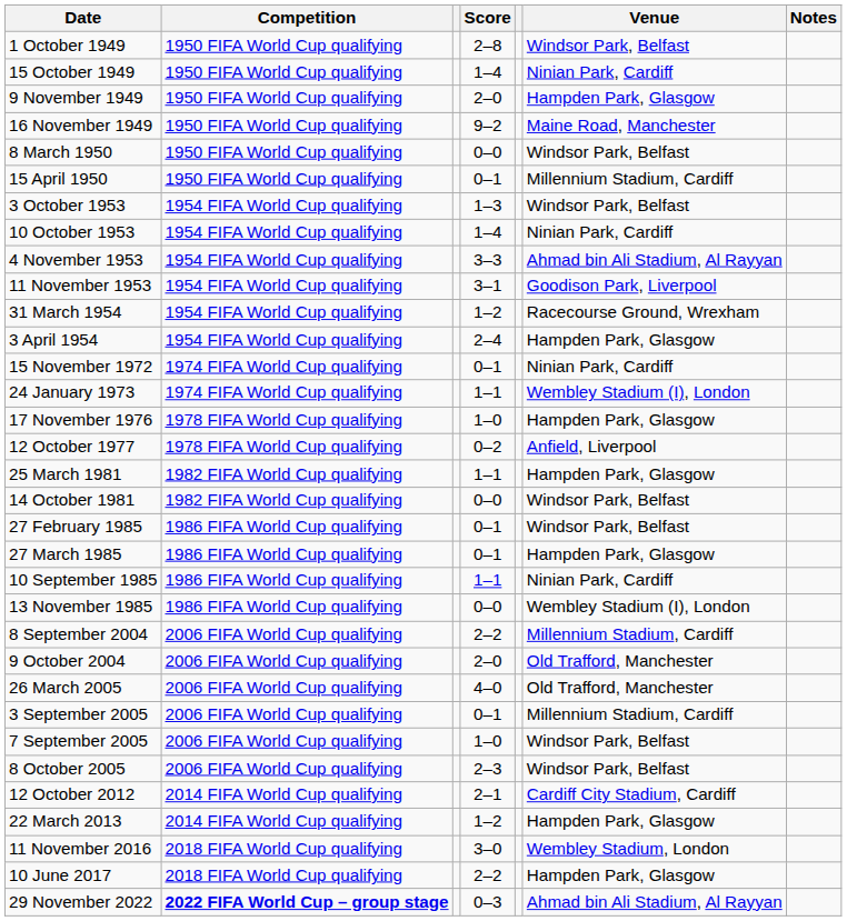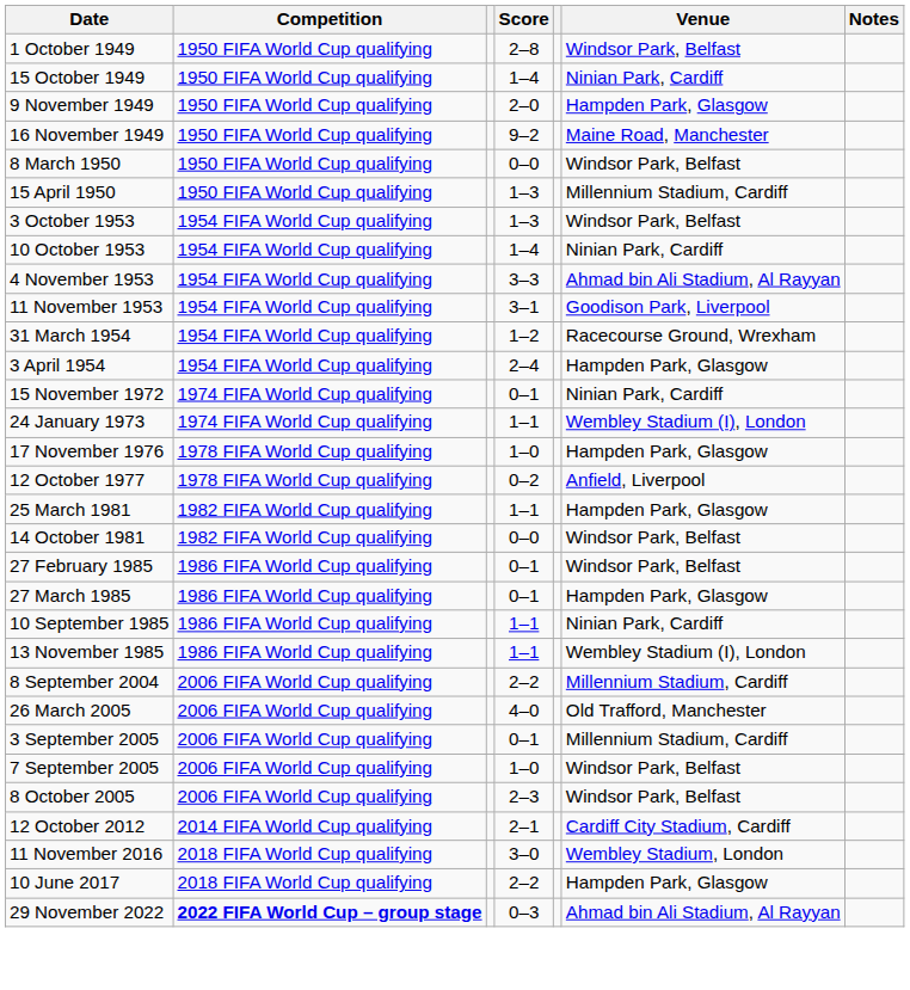 <table class="wikitable">
 <tr>
 <th>Date</th>
 <th>Competition</th>
 <th></th>
 <th>Score</th>
 <th></th>
 <th>Venue</th>
 <th>Notes</th>
 </tr>
 <tr>
 <td>1 October 1949</td>
 <td><a href='#'>1950 FIFA World Cup qualifying</a></td>
 <td align="right"></td>
 <td style="text-align:center;">2–8</td>
 <td></td>
 <td> <a href='#'>Windsor Park</a>, <a href='#'>Belfast</a></td>
 <td></td>
 </tr>
 <tr>
 <td>15 October 1949</td>
 <td><a href='#'>1950 FIFA World Cup qualifying</a></td>
 <td align="right"></td>
 <td style="text-align:center;">1–4</td>
 <td></td>
 <td> <a href='#'>Ninian Park</a>, <a href='#'>Cardiff</a></td>
 <td></td>
 </tr>
 <tr>
 <td>9 November 1949</td>
 <td><a href='#'>1950 FIFA World Cup qualifying</a></td>
 <td align="right"></td>
 <td style="text-align:center;">2–0</td>
 <td></td>
 <td> <a href='#'>Hampden Park</a>, <a href='#'>Glasgow</a></td>
 <td></td>
 </tr>
 <tr>
 <td>16 November 1949</td>
 <td><a href='#'>1950 FIFA World Cup qualifying</a></td>
 <td align="right"></td>
 <td style="text-align:center;">9–2</td>
 <td></td>
 <td> <a href='#'>Maine Road</a>, <a href='#'>Manchester</a></td>
 <td></td>
 </tr>
 <tr>
 <td>8 March 1950</td>
 <td><a href='#'>1950 FIFA World Cup qualifying</a></td>
 <td align="right"></td>
 <td style="text-align:center;">0–0</td>
 <td></td>
 <td> Windsor Park, Belfast</td>
 <td></td>
 </tr>
 <tr>
 <td>15 April 1950</td>
 <td><a href='#'>1950 FIFA World Cup qualifying</a></td>
 <td align="right"></td>
-<td style="text-align:center;">0–1</td>
+<td style="text-align:center;">1–3</td>
 <td></td>
 <td> Millennium Stadium, Cardiff</td>
 <td></td>
 </tr>
 <tr>
 <td>3 October 1953</td>
 <td><a href='#'>1954 FIFA World Cup qualifying</a></td>
 <td align="right"></td>
 <td style="text-align:center;">1–3</td>
 <td></td>
 <td> Windsor Park, Belfast</td>
 <td></td>
 </tr>
 <tr>
 <td>10 October 1953</td>
 <td><a href='#'>1954 FIFA World Cup qualifying</a></td>
 <td align="right"></td>
 <td style="text-align:center;">1–4</td>
 <td></td>
 <td> Ninian Park, Cardiff</td>
 <td></td>
 </tr>
 <tr>
 <td>4 November 1953</td>
 <td><a href='#'>1954 FIFA World Cup qualifying</a></td>
 <td align="right"></td>
 <td style="text-align:center;">3–3</td>
 <td></td>
 <td> <a href='#'>Ahmad bin Ali Stadium</a>, <a href='#'>Al Rayyan</a></td>
 <td></td>
 </tr>
 <tr>
 <td>11 November 1953</td>
 <td><a href='#'>1954 FIFA World Cup qualifying</a></td>
 <td align="right"></td>
 <td style="text-align:center;">3–1</td>
 <td></td>
 <td> <a href='#'>Goodison Park</a>, <a href='#'>Liverpool</a></td>
 <td></td>
 </tr>
 <tr>
 <td>31 March 1954</td>
 <td><a href='#'>1954 FIFA World Cup qualifying</a></td>
 <td align="right"></td>
 <td style="text-align:center;">1–2</td>
 <td></td>
 <td> Racecourse Ground, Wrexham</td>
 <td></td>
 </tr>
 <tr>
 <td>3 April 1954</td>
 <td><a href='#'>1954 FIFA World Cup qualifying</a></td>
 <td align="right"></td>
 <td style="text-align:center;">2–4</td>
 <td></td>
 <td> Hampden Park, Glasgow</td>
 <td></td>
 </tr>
 <tr>
 <td>15 November 1972</td>
 <td><a href='#'>1974 FIFA World Cup qualifying</a></td>
 <td align="right"></td>
 <td style="text-align:center;">0–1</td>
 <td></td>
 <td> Ninian Park, Cardiff</td>
 <td></td>
 </tr>
 <tr>
 <td>24 January 1973</td>
 <td><a href='#'>1974 FIFA World Cup qualifying</a></td>
 <td align="right"></td>
 <td style="text-align:center;">1–1</td>
 <td></td>
 <td> <a href='#'>Wembley Stadium (I)</a>, <a href='#'>London</a></td>
 <td></td>
 </tr>
 <tr>
 <td>17 November 1976</td>
 <td><a href='#'>1978 FIFA World Cup qualifying</a></td>
 <td align="right"></td>
 <td style="text-align:center;">1–0</td>
 <td></td>
 <td> Hampden Park, Glasgow</td>
 <td></td>
 </tr>
 <tr>
 <td>12 October 1977</td>
 <td><a href='#'>1978 FIFA World Cup qualifying</a></td>
 <td align="right"></td>
 <td style="text-align:center;">0–2</td>
 <td></td>
 <td> <a href='#'>Anfield</a>, Liverpool</td>
 <td></td>
 </tr>
 <tr>
 <td>25 March 1981</td>
 <td><a href='#'>1982 FIFA World Cup qualifying</a></td>
 <td align="right"></td>
 <td style="text-align:center;">1–1</td>
 <td></td>
 <td> Hampden Park, Glasgow</td>
 <td></td>
 </tr>
 <tr>
 <td>14 October 1981</td>
 <td><a href='#'>1982 FIFA World Cup qualifying</a></td>
 <td align="right"></td>
 <td style="text-align:center;">0–0</td>
 <td></td>
 <td> Windsor Park, Belfast</td>
 <td></td>
 </tr>
 <tr>
 <td>27 February 1985</td>
 <td><a href='#'>1986 FIFA World Cup qualifying</a></td>
 <td align="right"></td>
 <td style="text-align:center;">0–1</td>
 <td></td>
 <td> Windsor Park, Belfast</td>
 <td></td>
 </tr>
 <tr>
 <td>27 March 1985</td>
 <td><a href='#'>1986 FIFA World Cup qualifying</a></td>
 <td align="right"></td>
 <td style="text-align:center;">0–1</td>
 <td></td>
 <td> Hampden Park, Glasgow</td>
 <td></td>
 </tr>
 <tr>
 <td>10 September 1985</td>
 <td><a href='#'>1986 FIFA World Cup qualifying</a></td>
 <td align="right"></td>
 <td style="text-align:center;"><a href='#'>1–1</a></td>
 <td></td>
 <td> Ninian Park, Cardiff</td>
 <td></td>
 </tr>
 <tr>
 <td>13 November 1985</td>
 <td><a href='#'>1986 FIFA World Cup qualifying</a></td>
 <td align="right"></td>
-<td style="text-align:center;">0–0</td>
+<td style="text-align:center;"><a href='#'>1–1</a></td>
 <td></td>
 <td> Wembley Stadium (I), London</td>
 <td></td>
 </tr>
 <tr>
 <td>8 September 2004</td>
 <td><a href='#'>2006 FIFA World Cup qualifying</a></td>
 <td align="right"></td>
 <td style="text-align:center;">2–2</td>
 <td></td>
 <td> <a href='#'>Millennium Stadium</a>, Cardiff</td>
-<td></td>
-</tr>
-<tr>
-<td>9 October 2004</td>
-<td><a href='#'>2006 FIFA World Cup qualifying</a></td>
-<td align="right"></td>
-<td style="text-align:center;">2–0</td>
-<td></td>
-<td> <a href='#'>Old Trafford</a>, Manchester</td>
 <td></td>
 </tr>
 <tr>
 <td>26 March 2005</td>
 <td><a href='#'>2006 FIFA World Cup qualifying</a></td>
 <td align="right"></td>
 <td style="text-align:center;">4–0</td>
 <td></td>
 <td> Old Trafford, Manchester</td>
 <td></td>
 </tr>
 <tr>
 <td>3 September 2005</td>
 <td><a href='#'>2006 FIFA World Cup qualifying</a></td>
 <td align="right"></td>
 <td style="text-align:center;">0–1</td>
 <td></td>
 <td> Millennium Stadium, Cardiff</td>
 <td></td>
 </tr>
 <tr>
 <td>7 September 2005</td>
 <td><a href='#'>2006 FIFA World Cup qualifying</a></td>
 <td align="right"></td>
 <td style="text-align:center;">1–0</td>
 <td></td>
 <td> Windsor Park, Belfast</td>
 <td></td>
 </tr>
 <tr>
 <td>8 October 2005</td>
 <td><a href='#'>2006 FIFA World Cup qualifying</a></td>
 <td align="right"></td>
 <td style="text-align:center;">2–3</td>
 <td></td>
 <td> Windsor Park, Belfast</td>
 <td></td>
 </tr>
 <tr>
 <td>12 October 2012</td>
 <td><a href='#'>2014 FIFA World Cup qualifying</a></td>
 <td align="right"></td>
 <td style="text-align:center;">2–1</td>
 <td></td>
 <td> <a href='#'>Cardiff City Stadium</a>, Cardiff</td>
 <td></td>
 </tr>
 <tr>
-<td>22 March 2013</td>
-<td><a href='#'>2014 FIFA World Cup qualifying</a></td>
-<td align="right"></td>
-<td style="text-align:center;">1–2</td>
-<td></td>
-<td> Hampden Park, Glasgow</td>
-<td></td>
-</tr>
-<tr>
 <td>11 November 2016</td>
 <td><a href='#'>2018 FIFA World Cup qualifying</a></td>
 <td align="right"></td>
 <td style="text-align:center;">3–0</td>
 <td></td>
 <td> <a href='#'>Wembley Stadium</a>, London</td>
 <td></td>
 </tr>
 <tr>
 <td>10 June 2017</td>
 <td><a href='#'>2018 FIFA World Cup qualifying</a></td>
 <td align="right"></td>
 <td style="text-align:center;">2–2</td>
 <td></td>
 <td> Hampden Park, Glasgow</td>
 <td></td>
 </tr>
 <tr>
 <td>29 November 2022</td>
 <td><strong><a href='#'>2022 FIFA World Cup – group stage</a></strong></td>
 <td align="right"></td>
 <td style="text-align:center;">0–3</td>
 <td></td>
 <td> <a href='#'>Ahmad bin Ali Stadium</a>, <a href='#'>Al Rayyan</a></td>
 <td></td>
 </tr>
 </table>
